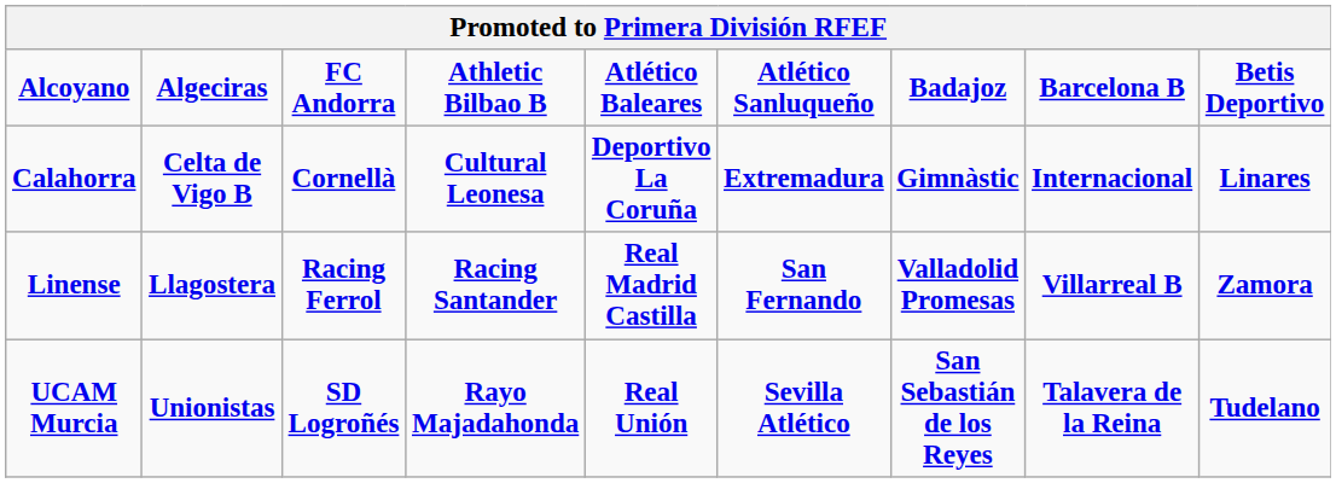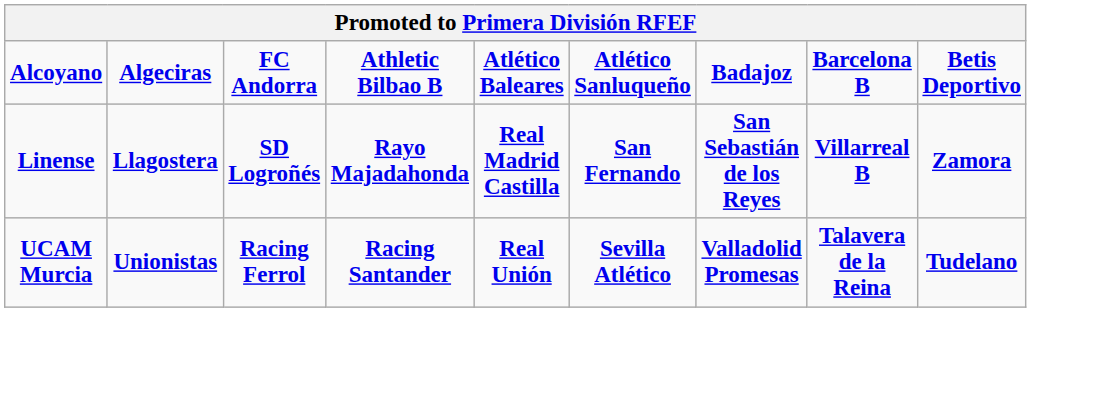 <table class="wikitable" style="text-align: center; margin: 0 auto;">
 <tr>
 <th colspan="9">Promoted to <a href='#'>Primera División RFEF</a></th>
 </tr>
 <tr>
 <td><strong><a href='#'>Alcoyano</a></strong></td>
 <td><strong><a href='#'>Algeciras</a></strong></td>
 <td><strong><a href='#'>FC Andorra</a></strong></td>
 <td><strong><a href='#'>Athletic Bilbao B</a></strong></td>
 <td><strong><a href='#'>Atlético Baleares</a></strong></td>
 <td><strong><a href='#'>Atlético Sanluqueño</a></strong></td>
 <td><strong><a href='#'>Badajoz</a></strong></td>
 <td><strong><a href='#'>Barcelona B</a></strong></td>
 <td><strong><a href='#'>Betis Deportivo</a></strong></td>
 </tr>
 <tr>
-<td><strong><a href='#'>Calahorra</a></strong></td>
-<td><strong><a href='#'>Celta de Vigo B</a></strong></td>
-<td><strong><a href='#'>Cornellà</a></strong></td>
-<td><strong><a href='#'>Cultural Leonesa</a></strong></td>
-<td><strong><a href='#'>Deportivo La Coruña</a></strong></td>
-<td><strong><a href='#'>Extremadura</a></strong></td>
-<td><strong><a href='#'>Gimnàstic</a></strong></td>
-<td><strong><a href='#'>Internacional</a></strong></td>
-<td><strong><a href='#'>Linares</a></strong></td>
-</tr>
-<tr>
 <td><strong><a href='#'>Linense</a></strong></td>
 <td><strong><a href='#'>Llagostera</a></strong></td>
-<td><strong><a href='#'>Racing Ferrol</a></strong></td>
-<td><strong><a href='#'>Racing Santander</a></strong></td>
+<td><strong><a href='#'>SD Logroñés</a></strong></td>
+<td><strong><a href='#'>Rayo Majadahonda</a></strong></td>
 <td><strong><a href='#'>Real Madrid Castilla</a></strong></td>
 <td><strong><a href='#'>San Fernando</a></strong></td>
-<td><strong><a href='#'>Valladolid Promesas</a></strong></td>
+<td><strong><a href='#'>San Sebastián de los Reyes</a></strong></td>
 <td><strong><a href='#'>Villarreal B</a></strong></td>
 <td><strong><a href='#'>Zamora</a></strong></td>
 </tr>
 <tr>
 <td><strong><a href='#'>UCAM Murcia</a></strong></td>
 <td><strong><a href='#'>Unionistas</a></strong></td>
-<td><strong><a href='#'>SD Logroñés</a></strong></td>
-<td><strong><a href='#'>Rayo Majadahonda</a></strong></td>
+<td><strong><a href='#'>Racing Ferrol</a></strong></td>
+<td><strong><a href='#'>Racing Santander</a></strong></td>
 <td><strong><a href='#'>Real Unión</a></strong></td>
 <td><strong><a href='#'>Sevilla Atlético</a></strong></td>
-<td><strong><a href='#'>San Sebastián de los Reyes</a></strong></td>
+<td><strong><a href='#'>Valladolid Promesas</a></strong></td>
 <td><strong><a href='#'>Talavera de la Reina</a></strong></td>
 <td><strong><a href='#'>Tudelano</a></strong></td>
 </tr>
 </table>
